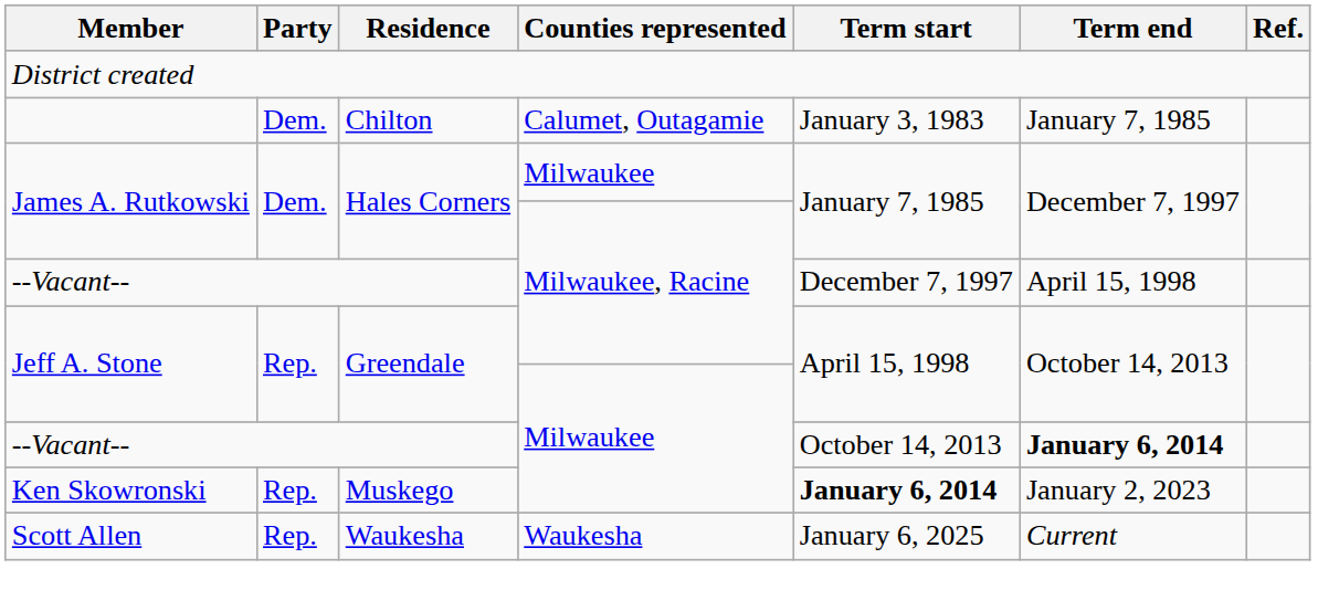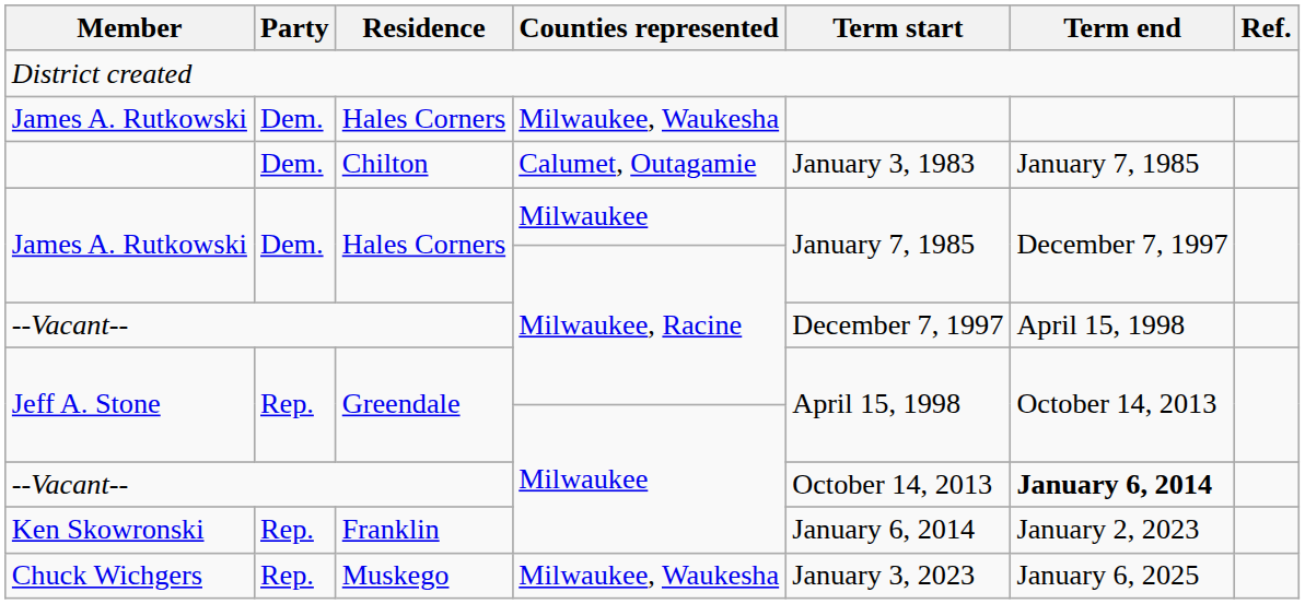 <table class="wikitable">
 <tr>
 <th>Member</th>
 <th>Party</th>
 <th>Residence</th>
 <th>Counties represented</th>
 <th>Term start</th>
 <th>Term end</th>
 <th>Ref.</th>
 </tr>
 <tr>
 <td colspan="7"><em>District created</em></td>
+</tr>
+<tr>
+<td><a href='#'>James A. Rutkowski</a></td>
+<td><a href='#'>Dem.</a></td>
+<td><a href='#'>Hales Corners</a></td>
+<td><a href='#'>Milwaukee</a>, <a href='#'>Waukesha</a></td>
+<td></td>
+<td></td>
+<td></td>
 </tr>
 <tr>
 <td></td>
 <td><a href='#'>Dem.</a></td>
 <td><a href='#'>Chilton</a></td>
 <td><a href='#'>Calumet</a>, <a href='#'>Outagamie</a></td>
 <td>January 3, 1983</td>
 <td>January 7, 1985</td>
 <td></td>
 </tr>
 <tr style="height:2em">
 <td rowspan="2"><a href='#'>James A. Rutkowski</a></td>
 <td rowspan="2" ><a href='#'>Dem.</a></td>
 <td rowspan="2"><a href='#'>Hales Corners</a></td>
 <td><a href='#'>Milwaukee</a></td>
 <td rowspan="2">January 7, 1985</td>
 <td rowspan="2">December 7, 1997</td>
 <td rowspan="2"></td>
 </tr>
 <tr style="height:2em">
 <td rowspan="3"><a href='#'>Milwaukee</a>, <a href='#'>Racine</a></td>
 </tr>
 <tr>
 <td colspan="3"><em>--Vacant--</em></td>
 <td>December 7, 1997</td>
 <td>April 15, 1998</td>
 <td></td>
 </tr>
 <tr style="height:2em">
 <td rowspan="2"><a href='#'>Jeff A. Stone</a></td>
 <td rowspan="2" ><a href='#'>Rep.</a></td>
 <td rowspan="2"><a href='#'>Greendale</a></td>
 <td rowspan="2">April 15, 1998</td>
 <td rowspan="2">October 14, 2013</td>
 <td rowspan="2"></td>
 </tr>
 <tr style="height:2em">
 <td rowspan="3"><a href='#'>Milwaukee</a></td>
 </tr>
 <tr>
 <td colspan="3"><em>--Vacant--</em></td>
 <td>October 14, 2013</td>
 <td><strong>January 6, 2014</strong></td>
 <td></td>
 </tr>
 <tr>
 <td><a href='#'>Ken Skowronski</a></td>
 <td><a href='#'>Rep.</a></td>
-<td><a href='#'>Muskego</a></td>
-<td><strong>January 6, 2014</strong></td>
+<td><a href='#'>Franklin</a></td>
+<td>January 6, 2014</td>
 <td>January 2, 2023</td>
 <td></td>
 </tr>
 <tr>
-<td><a href='#'>Scott Allen</a></td>
+<td><a href='#'>Chuck Wichgers</a></td>
 <td><a href='#'>Rep.</a></td>
-<td><a href='#'>Waukesha</a></td>
-<td><a href='#'>Waukesha</a></td>
+<td><a href='#'>Muskego</a></td>
+<td><a href='#'>Milwaukee</a>, <a href='#'>Waukesha</a></td>
+<td>January 3, 2023</td>
 <td>January 6, 2025</td>
-<td><em>Current</em></td>
 <td></td>
 </tr>
 </table>
